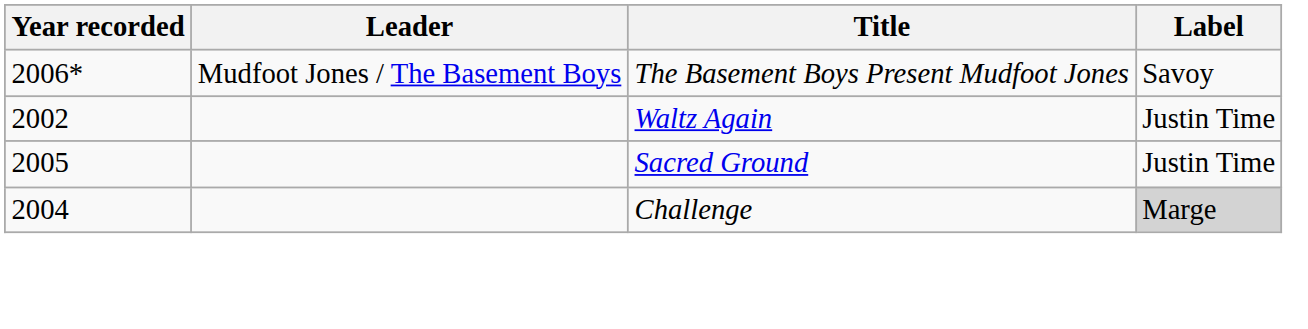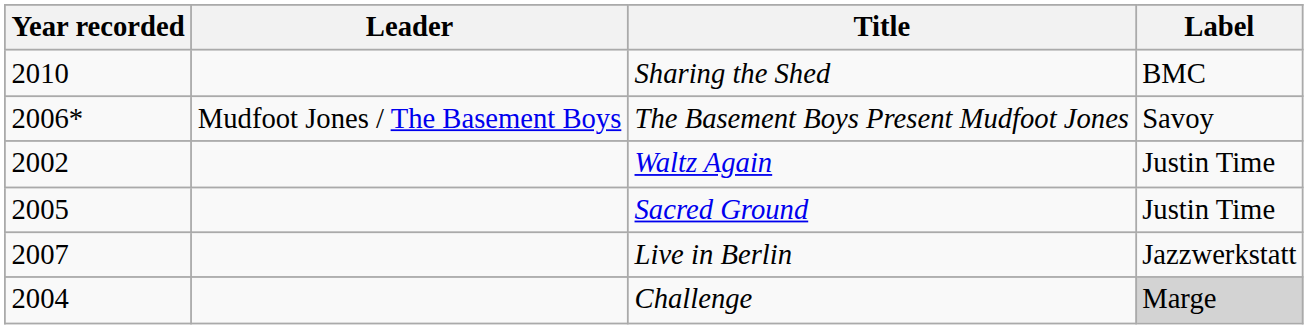 <table class="wikitable sortable">
 <tr>
 <th>Year recorded</th>
 <th>Leader</th>
 <th>Title</th>
 <th>Label</th>
+</tr>
+<tr>
+<td>2010</td>
+<td></td>
+<td><em>Sharing the Shed</em></td>
+<td>BMC</td>
 </tr>
 <tr>
 <td>2006*</td>
 <td>Mudfoot Jones / <a href='#'>The Basement Boys</a></td>
 <td><em>The Basement Boys Present Mudfoot Jones</em></td>
 <td>Savoy</td>
 </tr>
 <tr>
 <td>2002</td>
 <td></td>
 <td><em><a href='#'>Waltz Again</a></em></td>
 <td>Justin Time</td>
 </tr>
 <tr>
 <td>2005</td>
 <td></td>
 <td><em><a href='#'>Sacred Ground</a></em></td>
 <td>Justin Time</td>
 </tr>
 <tr>
+<td>2007</td>
+<td></td>
+<td><em>Live in Berlin</em></td>
+<td>Jazzwerkstatt</td>
+</tr>
+<tr>
 <td>2004</td>
 <td></td>
 <td><em>Challenge</em></td>
 <td style="background: lightgrey;">Marge</td>
 </tr>
 </table>
